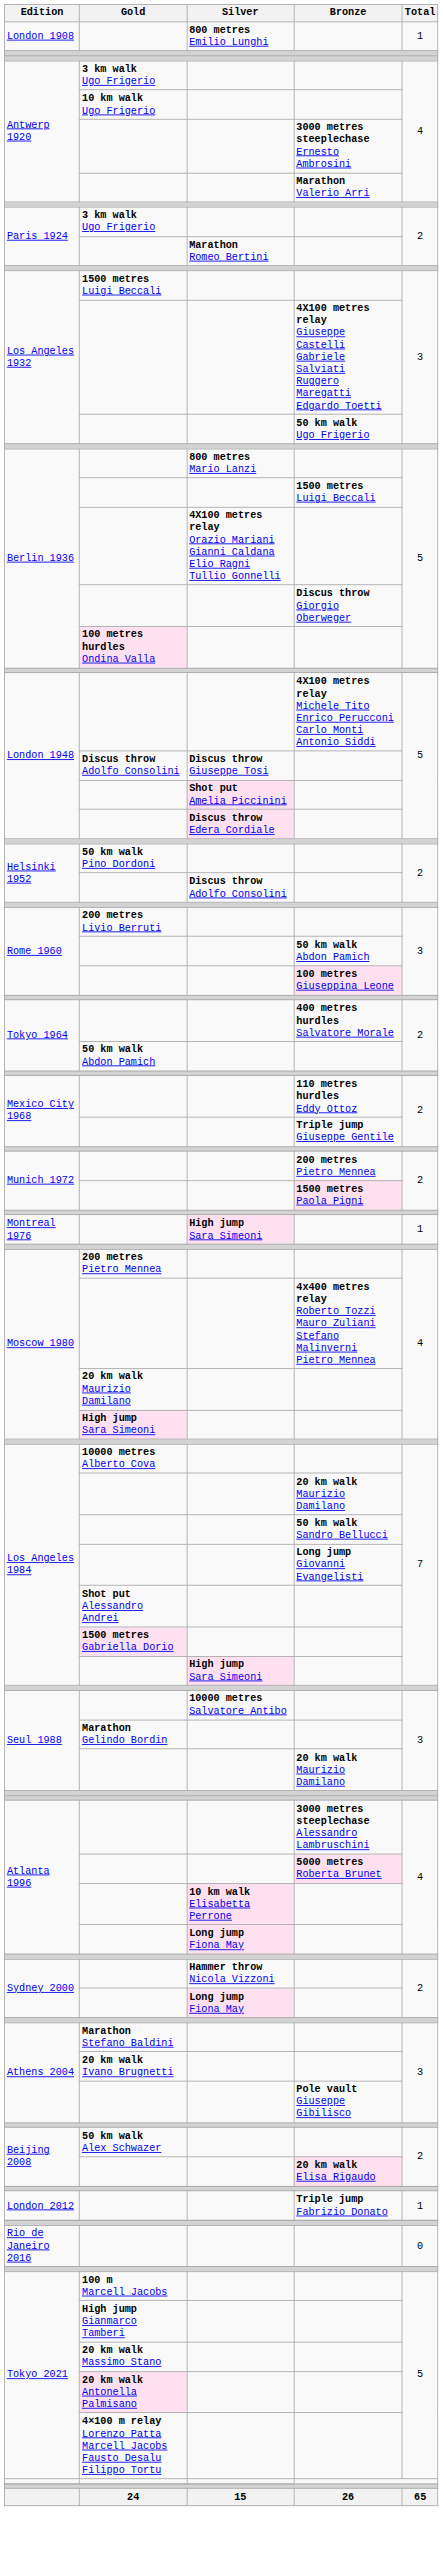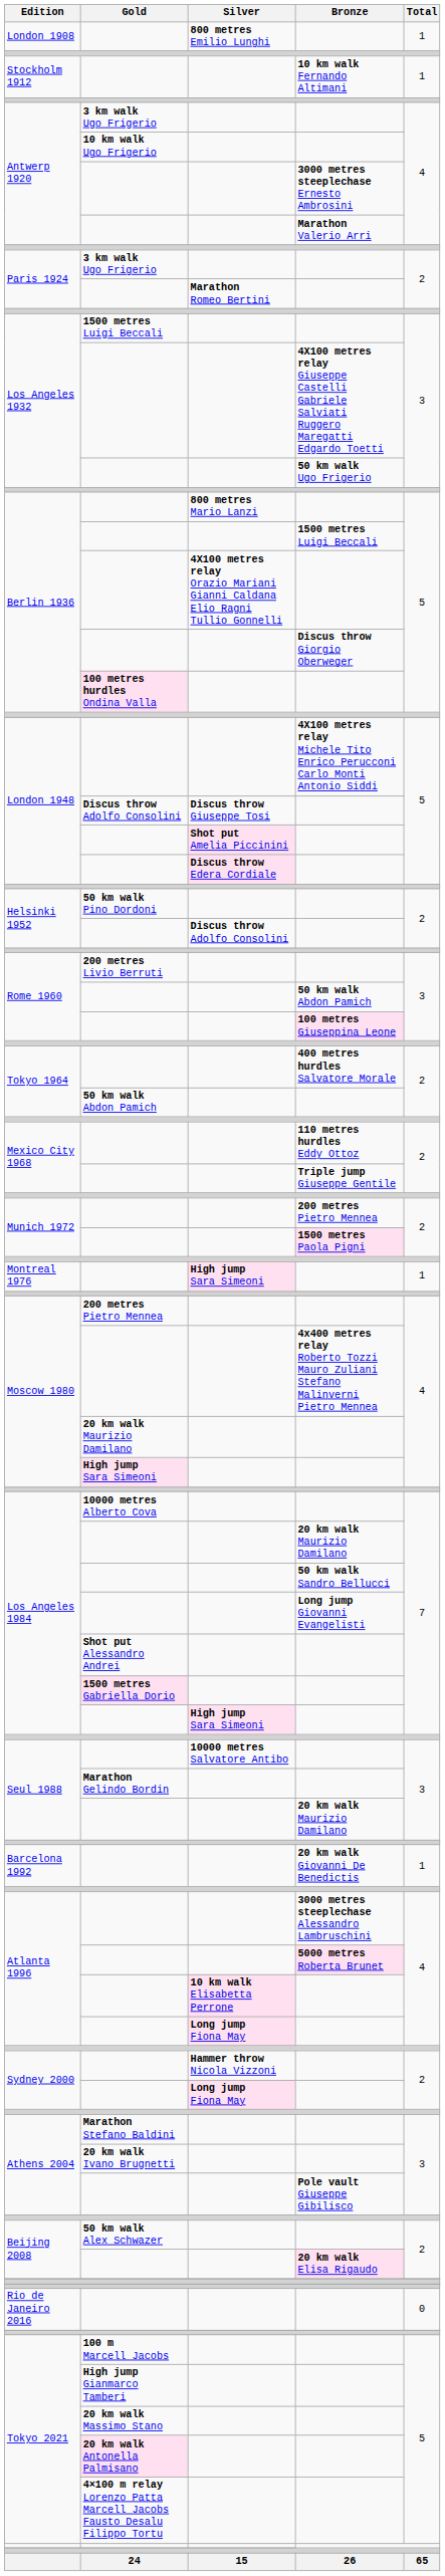 <table class="wikitable" width=80% style="font-size:90%; text-align:left;">
 <tr>
 <th width=18%>Edition</th>
 <th width=26%> Gold</th>
 <th width=26%> Silver</th>
 <th width=26%> Bronze</th>
 <th width=4%>Total</th>
 </tr>
 <tr>
 <td> <a href='#'>London 1908</a></td>
 <td></td>
 <td><strong>800 metres</strong><br><a href='#'>Emilio Lunghi</a></td>
 <td></td>
 <td align=center>1</td>
 </tr>
 <tr bgcolor=lightgrey>
 <td colspan=5></td>
+</tr>
+<tr>
+<td> <a href='#'>Stockholm 1912</a></td>
+<td></td>
+<td></td>
+<td><strong>10 km walk</strong><br><a href='#'>Fernando Altimani</a></td>
+<td align=center>1</td>
 </tr>
 <tr bgcolor=lightgrey>
 <td colspan=5></td>
 </tr>
 <tr>
 <td rowspan=4> <a href='#'>Antwerp 1920</a></td>
 <td><strong>3 km walk</strong><br><a href='#'>Ugo Frigerio</a></td>
 <td></td>
 <td></td>
 <td rowspan=4 align=center>4</td>
 </tr>
 <tr>
 <td><strong>10 km walk</strong><br><a href='#'>Ugo Frigerio</a></td>
 <td></td>
 <td></td>
 </tr>
 <tr>
 <td></td>
 <td></td>
 <td><strong>3000 metres steeplechase</strong><br><a href='#'>Ernesto Ambrosini</a></td>
 </tr>
 <tr>
 <td></td>
 <td></td>
 <td><strong>Marathon</strong><br><a href='#'>Valerio Arri</a></td>
 </tr>
 <tr bgcolor=lightgrey>
 <td colspan=5></td>
 </tr>
 <tr>
 <td rowspan=2> <a href='#'>Paris 1924</a></td>
 <td><strong>3 km walk</strong><br><a href='#'>Ugo Frigerio</a></td>
 <td></td>
 <td></td>
 <td rowspan=2 align=center>2</td>
 </tr>
 <tr>
 <td></td>
 <td><strong>Marathon</strong><br><a href='#'>Romeo Bertini</a></td>
 <td></td>
 </tr>
 <tr bgcolor=lightgrey>
 <td colspan=5></td>
 </tr>
 <tr>
 <td rowspan=3> <a href='#'>Los Angeles 1932</a></td>
 <td><strong>1500 metres</strong><br><a href='#'>Luigi Beccali</a></td>
 <td></td>
 <td></td>
 <td rowspan=3 align=center>3</td>
 </tr>
 <tr>
 <td></td>
 <td></td>
 <td><strong>4X100 metres relay</strong><br><a href='#'>Giuseppe Castelli</a><br><a href='#'>Gabriele Salviati</a><br><a href='#'>Ruggero Maregatti</a><br><a href='#'>Edgardo Toetti</a></td>
 </tr>
 <tr>
 <td></td>
 <td></td>
 <td><strong>50 km walk</strong><br><a href='#'>Ugo Frigerio</a></td>
 </tr>
 <tr bgcolor=lightgrey>
 <td colspan=5></td>
 </tr>
 <tr>
 <td rowspan=5> <a href='#'>Berlin 1936</a></td>
 <td></td>
 <td><strong>800 metres</strong><br><a href='#'>Mario Lanzi</a></td>
 <td></td>
 <td rowspan=5 align=center>5</td>
 </tr>
 <tr>
 <td></td>
 <td></td>
 <td><strong>1500 metres</strong><br><a href='#'>Luigi Beccali</a></td>
 </tr>
 <tr>
 <td></td>
 <td><strong>4X100 metres relay</strong><br><a href='#'>Orazio Mariani</a><br><a href='#'>Gianni Caldana</a><br><a href='#'>Elio Ragni</a><br><a href='#'>Tullio Gonnelli</a></td>
 <td></td>
 </tr>
 <tr>
 <td></td>
 <td></td>
 <td><strong>Discus throw</strong><br><a href='#'>Giorgio Oberweger</a></td>
 </tr>
 <tr>
 <td bgcolor=FFE0F0><strong>100 metres hurdles</strong><br><a href='#'>Ondina Valla</a></td>
 <td></td>
 <td></td>
 </tr>
 <tr bgcolor=lightgrey>
 <td colspan=5></td>
 </tr>
 <tr>
 <td rowspan=4> <a href='#'>London 1948</a></td>
 <td></td>
 <td></td>
 <td><strong>4X100 metres relay</strong><br><a href='#'>Michele Tito</a><br><a href='#'>Enrico Perucconi</a><br><a href='#'>Carlo Monti</a><br><a href='#'>Antonio Siddi</a></td>
 <td rowspan=4 align=center>5</td>
 </tr>
 <tr>
 <td><strong>Discus throw</strong><br><a href='#'>Adolfo Consolini</a></td>
 <td><strong>Discus throw</strong><br><a href='#'>Giuseppe Tosi</a></td>
 <td></td>
 </tr>
 <tr>
 <td></td>
 <td bgcolor=FFE0F0><strong>Shot put</strong><br><a href='#'>Amelia Piccinini</a></td>
 <td></td>
 </tr>
 <tr>
 <td></td>
 <td bgcolor=FFE0F0><strong>Discus throw</strong><br><a href='#'>Edera Cordiale</a></td>
 <td></td>
 </tr>
 <tr bgcolor=lightgrey>
 <td colspan=5></td>
 </tr>
 <tr>
 <td rowspan=2> <a href='#'>Helsinki 1952</a></td>
 <td><strong>50 km walk</strong><br><a href='#'>Pino Dordoni</a></td>
 <td></td>
 <td></td>
 <td rowspan=2 align=center>2</td>
 </tr>
 <tr>
 <td></td>
 <td><strong>Discus throw</strong><br><a href='#'>Adolfo Consolini</a></td>
 <td></td>
 </tr>
 <tr bgcolor=lightgrey>
 <td colspan=5></td>
 </tr>
 <tr>
 <td rowspan=3> <a href='#'>Rome 1960</a></td>
 <td><strong>200 metres</strong><br><a href='#'>Livio Berruti</a></td>
 <td></td>
 <td></td>
 <td rowspan=3 align=center>3</td>
 </tr>
 <tr>
 <td></td>
 <td></td>
 <td><strong>50 km walk</strong><br><a href='#'>Abdon Pamich</a></td>
 </tr>
 <tr>
 <td></td>
 <td></td>
 <td bgcolor=FFE0F0><strong>100 metres</strong><br><a href='#'>Giuseppina Leone</a></td>
 </tr>
 <tr bgcolor=lightgrey>
 <td colspan=5></td>
 </tr>
 <tr>
 <td rowspan=2> <a href='#'>Tokyo 1964</a></td>
 <td></td>
 <td></td>
 <td><strong>400 metres hurdles</strong><br><a href='#'>Salvatore Morale</a></td>
 <td rowspan=2 align=center>2</td>
 </tr>
 <tr>
 <td><strong>50 km walk</strong><br><a href='#'>Abdon Pamich</a></td>
 <td></td>
 <td></td>
 </tr>
 <tr bgcolor=lightgrey>
 <td colspan=5></td>
 </tr>
 <tr>
 <td rowspan=2> <a href='#'>Mexico City 1968</a></td>
 <td></td>
 <td></td>
 <td><strong>110 metres hurdles</strong><br><a href='#'>Eddy Ottoz</a></td>
 <td rowspan=2 align=center>2</td>
 </tr>
 <tr>
 <td></td>
 <td></td>
 <td><strong>Triple jump</strong><br><a href='#'>Giuseppe Gentile</a></td>
 </tr>
 <tr bgcolor=lightgrey>
 <td colspan=5></td>
 </tr>
 <tr>
 <td rowspan=2> <a href='#'>Munich 1972</a></td>
 <td></td>
 <td></td>
 <td><strong>200 metres</strong><br><a href='#'>Pietro Mennea</a></td>
 <td rowspan=2 align=center>2</td>
 </tr>
 <tr>
 <td></td>
 <td></td>
 <td bgcolor=FFE0F0><strong>1500 metres</strong><br><a href='#'>Paola Pigni</a></td>
 </tr>
 <tr bgcolor=lightgrey>
 <td colspan=5></td>
 </tr>
 <tr>
 <td> <a href='#'>Montreal 1976</a></td>
 <td></td>
 <td bgcolor=FFE0F0><strong>High jump</strong><br><a href='#'>Sara Simeoni</a></td>
 <td></td>
 <td align=center>1</td>
 </tr>
 <tr bgcolor=lightgrey>
 <td colspan=5></td>
 </tr>
 <tr>
 <td rowspan=4> <a href='#'>Moscow 1980</a></td>
 <td><strong>200 metres</strong><br><a href='#'>Pietro Mennea</a></td>
 <td></td>
 <td></td>
 <td rowspan=4 align=center>4</td>
 </tr>
 <tr>
 <td></td>
 <td></td>
 <td><strong>4x400 metres relay</strong><br><a href='#'>Roberto Tozzi</a><br><a href='#'>Mauro Zuliani</a><br><a href='#'>Stefano Malinverni</a><br><a href='#'>Pietro Mennea</a></td>
 </tr>
 <tr>
 <td><strong>20 km walk</strong><br><a href='#'>Maurizio Damilano</a></td>
 <td></td>
 <td></td>
 </tr>
 <tr>
 <td bgcolor=FFE0F0><strong>High jump</strong><br><a href='#'>Sara Simeoni</a></td>
 <td></td>
 <td></td>
 </tr>
 <tr bgcolor=lightgrey>
 <td colspan=5></td>
 </tr>
 <tr>
 <td rowspan=7> <a href='#'>Los Angeles 1984</a></td>
 <td><strong>10000 metres</strong><br><a href='#'>Alberto Cova</a></td>
 <td></td>
 <td></td>
 <td rowspan=7 align=center>7</td>
 </tr>
 <tr>
 <td></td>
 <td></td>
 <td><strong>20 km walk</strong><br><a href='#'>Maurizio Damilano</a></td>
 </tr>
 <tr>
 <td></td>
 <td></td>
 <td><strong>50 km walk</strong><br><a href='#'>Sandro Bellucci</a></td>
 </tr>
 <tr>
 <td></td>
 <td></td>
 <td><strong>Long jump</strong><br><a href='#'>Giovanni Evangelisti</a></td>
 </tr>
 <tr>
 <td><strong>Shot put</strong><br><a href='#'>Alessandro Andrei</a></td>
 <td></td>
 <td></td>
 </tr>
 <tr>
 <td bgcolor=FFE0F0><strong>1500 metres</strong><br><a href='#'>Gabriella Dorio</a></td>
 <td></td>
 <td></td>
 </tr>
 <tr>
 <td></td>
 <td bgcolor=FFE0F0><strong>High jump</strong><br><a href='#'>Sara Simeoni</a></td>
 <td></td>
 </tr>
 <tr bgcolor=lightgrey>
 <td colspan=5></td>
 </tr>
 <tr>
 <td rowspan=3> <a href='#'>Seul 1988</a></td>
 <td></td>
 <td><strong>10000 metres</strong><br><a href='#'>Salvatore Antibo</a></td>
 <td></td>
 <td rowspan=3 align=center>3</td>
 </tr>
 <tr>
 <td><strong>Marathon</strong><br><a href='#'>Gelindo Bordin</a></td>
 <td></td>
 <td></td>
 </tr>
 <tr>
 <td></td>
 <td></td>
 <td><strong>20 km walk</strong><br><a href='#'>Maurizio Damilano</a></td>
 </tr>
 <tr bgcolor=lightgrey>
 <td colspan=5></td>
 </tr>
+<tr>
+<td rowspan=1> <a href='#'>Barcelona 1992</a></td>
+<td></td>
+<td></td>
+<td><strong>20 km walk</strong><br><a href='#'>Giovanni De Benedictis</a></td>
+<td rowspan=1 align=center>1</td>
+</tr>
 <tr bgcolor=lightgrey>
 <td colspan=5></td>
 </tr>
 <tr>
 <td rowspan=4> <a href='#'>Atlanta 1996</a></td>
 <td></td>
 <td></td>
 <td><strong>3000 metres steeplechase</strong><br><a href='#'>Alessandro Lambruschini</a></td>
 <td rowspan=4 align=center>4</td>
 </tr>
 <tr>
 <td></td>
 <td></td>
 <td bgcolor=FFE0F0><strong>5000 metres</strong><br><a href='#'>Roberta Brunet</a></td>
 </tr>
 <tr>
 <td></td>
 <td bgcolor=FFE0F0><strong>10 km walk</strong><br><a href='#'>Elisabetta Perrone</a></td>
 <td></td>
 </tr>
 <tr>
 <td></td>
 <td bgcolor=FFE0F0><strong>Long jump</strong><br><a href='#'>Fiona May</a></td>
 <td></td>
 </tr>
 <tr bgcolor=lightgrey>
 <td colspan=5></td>
 </tr>
 <tr>
 <td rowspan=2> <a href='#'>Sydney 2000</a></td>
 <td></td>
 <td><strong>Hammer throw</strong><br><a href='#'>Nicola Vizzoni</a></td>
 <td></td>
 <td rowspan=2 align=center>2</td>
 </tr>
 <tr>
 <td></td>
 <td bgcolor=FFE0F0><strong>Long jump</strong><br><a href='#'>Fiona May</a></td>
 <td></td>
 </tr>
 <tr bgcolor=lightgrey>
 <td colspan=5></td>
 </tr>
 <tr>
 <td rowspan=3> <a href='#'>Athens 2004</a></td>
 <td><strong>Marathon</strong><br><a href='#'>Stefano Baldini</a></td>
 <td></td>
 <td></td>
 <td rowspan=3 align=center>3</td>
 </tr>
 <tr>
 <td><strong>20 km walk</strong><br><a href='#'>Ivano Brugnetti</a></td>
 <td></td>
 <td></td>
 </tr>
 <tr>
 <td></td>
 <td></td>
 <td><strong>Pole vault</strong><br><a href='#'>Giuseppe Gibilisco</a></td>
 </tr>
 <tr bgcolor=lightgrey>
 <td colspan=5></td>
 </tr>
 <tr>
 <td rowspan=2> <a href='#'>Beijing 2008</a></td>
 <td><strong>50 km walk</strong><br><a href='#'>Alex Schwazer</a></td>
 <td></td>
 <td></td>
 <td rowspan=2 align=center>2</td>
 </tr>
 <tr>
 <td></td>
 <td></td>
 <td bgcolor=FFE0F0><strong>20 km walk</strong><br><a href='#'>Elisa Rigaudo</a></td>
 </tr>
 <tr>
 </tr>
 <tr bgcolor=lightgrey>
 <td colspan=5></td>
 </tr>
 <tr>
-<td> <a href='#'>London 2012</a></td>
-<td></td>
-<td></td>
-<td><strong>Triple jump</strong><br><a href='#'>Fabrizio Donato</a></td>
-<td rowspan=1 align=center>1</td>
-</tr>
-<tr>
 </tr>
 <tr bgcolor=lightgrey>
 <td colspan=5></td>
 </tr>
 <tr>
 <td> <a href='#'>Rio de Janeiro 2016</a></td>
 <td></td>
 <td></td>
 <td></td>
 <td rowspan=1 align=center>0</td>
 </tr>
 <tr>
 </tr>
 <tr bgcolor=lightgrey>
 <td colspan=5></td>
 </tr>
 <tr>
 <td rowspan=5> <a href='#'>Tokyo 2021</a></td>
 <td><strong>100 m</strong><br><a href='#'>Marcell Jacobs</a></td>
 <td></td>
 <td></td>
 <td rowspan=5 align=center>5</td>
 </tr>
 <tr>
 <td><strong>High jump</strong><br><a href='#'>Gianmarco Tamberi</a></td>
 <td></td>
 <td></td>
 </tr>
 <tr>
 <td><strong>20 km walk</strong><br><a href='#'>Massimo Stano</a></td>
 <td></td>
 <td></td>
 </tr>
 <tr>
 <td bgcolor=FFE0F0><strong>20 km walk</strong><br><a href='#'>Antonella Palmisano</a></td>
 <td></td>
 <td></td>
 </tr>
 <tr>
 <td><strong>4×100 m relay</strong><br><a href='#'>Lorenzo Patta</a><br><a href='#'>Marcell Jacobs</a><br><a href='#'>Fausto Desalu</a><br><a href='#'>Filippo Tortu</a></td>
 <td></td>
 <td></td>
 </tr>
 <tr>
 <td></td>
 <td></td>
 <td></td>
 </tr>
 <tr>
 </tr>
 <tr bgcolor=lightgrey>
 <td colspan=5></td>
 </tr>
 <tr>
 <th></th>
 <th>24</th>
 <th>15</th>
 <th>26</th>
 <th>65</th>
 </tr>
 </table>
